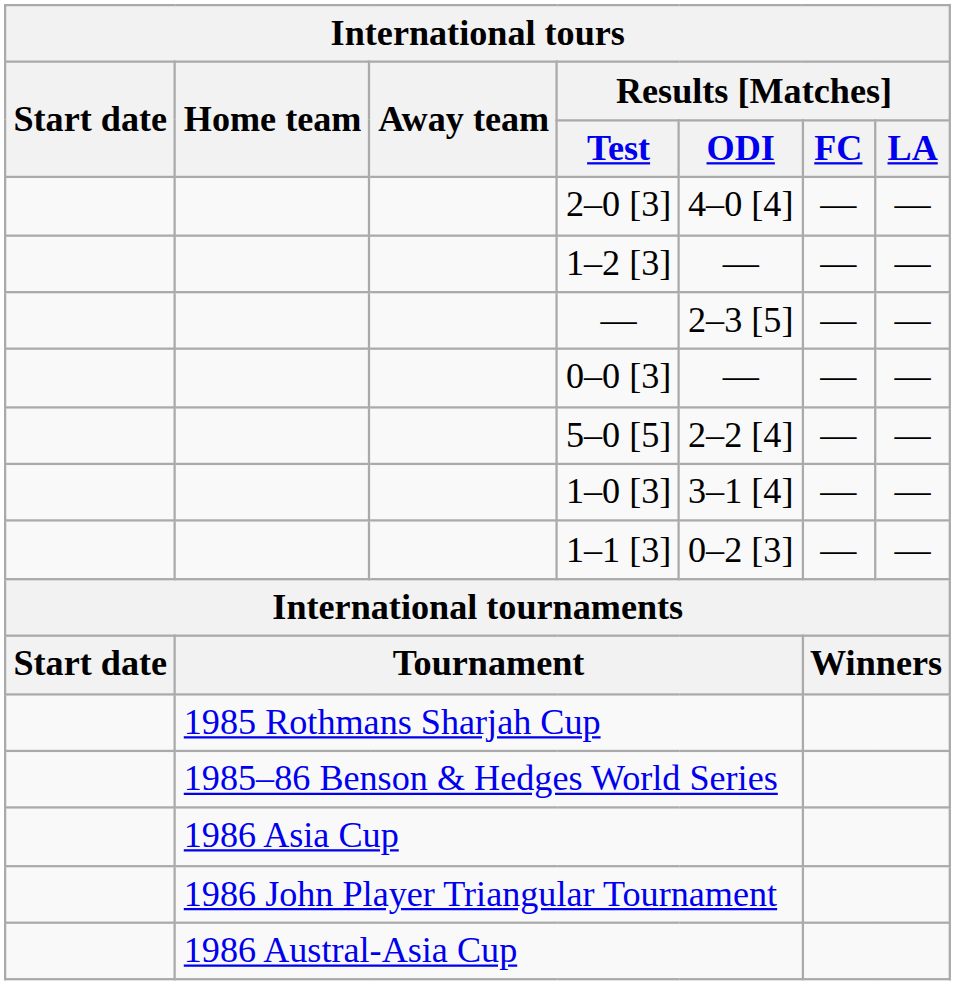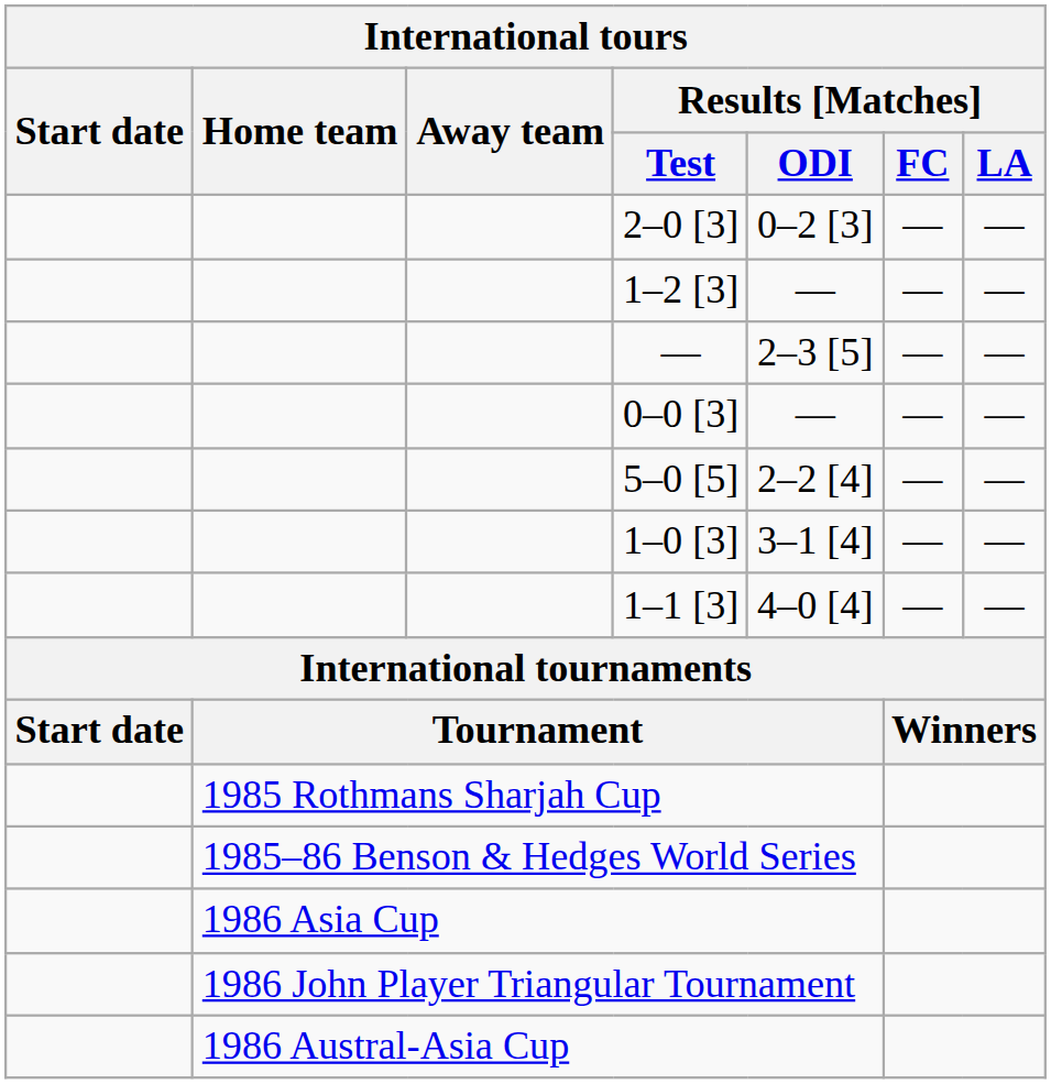 <table class="wikitable">
 <tr>
 <th colspan="7">International tours</th>
 </tr>
 <tr>
 <th rowspan="2">Start date</th>
 <th rowspan="2">Home team</th>
 <th rowspan="2">Away team</th>
 <th colspan="4">Results [Matches]</th>
 </tr>
 <tr>
 <th><a href='#'>Test</a></th>
 <th><a href='#'>ODI</a></th>
 <th><a href='#'>FC</a></th>
 <th><a href='#'>LA</a></th>
 </tr>
 <tr>
 <td><a href='#'></a></td>
 <td></td>
 <td></td>
 <td>2–0 [3]</td>
-<td>4–0 [4]</td>
+<td>0–2 [3]</td>
 <td ; style="text-align:center">—</td>
 <td ; style="text-align:center">—</td>
 </tr>
 <tr>
 <td><a href='#'></a></td>
 <td></td>
 <td></td>
 <td>1–2 [3]</td>
 <td ; style="text-align:center">—</td>
 <td ; style="text-align:center">—</td>
 <td ; style="text-align:center">—</td>
 </tr>
 <tr>
 <td><a href='#'></a></td>
 <td></td>
 <td></td>
 <td ; style="text-align:center">—</td>
 <td>2–3 [5]</td>
 <td ; style="text-align:center">—</td>
 <td ; style="text-align:center">—</td>
 </tr>
 <tr>
 <td><a href='#'></a></td>
 <td></td>
 <td></td>
 <td>0–0 [3]</td>
 <td ; style="text-align:center">—</td>
 <td ; style="text-align:center">—</td>
 <td ; style="text-align:center">—</td>
 </tr>
 <tr>
 <td><a href='#'></a></td>
 <td></td>
 <td></td>
 <td>5–0 [5]</td>
 <td>2–2 [4]</td>
 <td ; style="text-align:center">—</td>
 <td ; style="text-align:center">—</td>
 </tr>
 <tr>
 <td><a href='#'></a></td>
 <td></td>
 <td></td>
 <td>1–0 [3]</td>
 <td>3–1 [4]</td>
 <td ; style="text-align:center">—</td>
 <td ; style="text-align:center">—</td>
 </tr>
 <tr>
 <td><a href='#'></a></td>
 <td></td>
 <td></td>
 <td>1–1 [3]</td>
-<td>0–2 [3]</td>
+<td>4–0 [4]</td>
 <td ; style="text-align:center">—</td>
 <td ; style="text-align:center">—</td>
 </tr>
 <tr>
 <th colspan="7">International tournaments</th>
 </tr>
 <tr>
 <th>Start date</th>
 <th colspan="4">Tournament</th>
 <th colspan="2">Winners</th>
 </tr>
 <tr>
 <td><a href='#'></a></td>
 <td colspan="4"> <a href='#'>1985 Rothmans Sharjah Cup</a></td>
 <td colspan="2"></td>
 </tr>
 <tr>
 <td><a href='#'></a></td>
 <td colspan="4"> <a href='#'>1985–86 Benson & Hedges World Series</a></td>
 <td colspan="2"></td>
 </tr>
 <tr>
 <td><a href='#'></a></td>
 <td colspan="4"> <a href='#'>1986 Asia Cup</a></td>
 <td colspan="2"></td>
 </tr>
 <tr>
 <td><a href='#'></a></td>
 <td colspan="4"> <a href='#'>1986 John Player Triangular Tournament</a></td>
 <td colspan="2"></td>
 </tr>
 <tr>
 <td><a href='#'></a></td>
 <td colspan="4"> <a href='#'>1986 Austral-Asia Cup</a></td>
 <td colspan="2"></td>
 </tr>
 </table>
